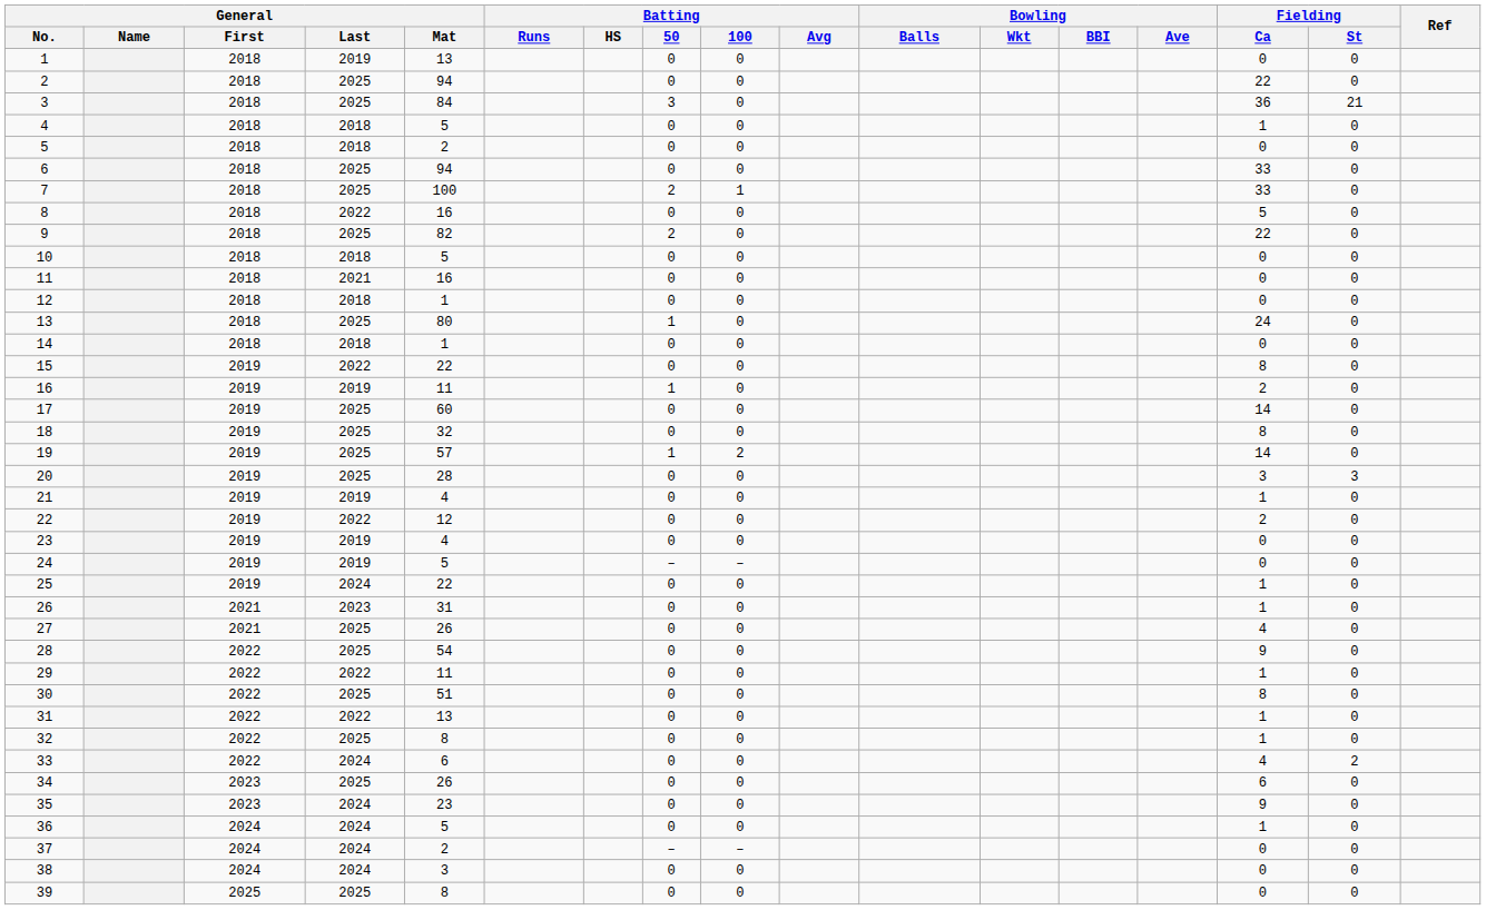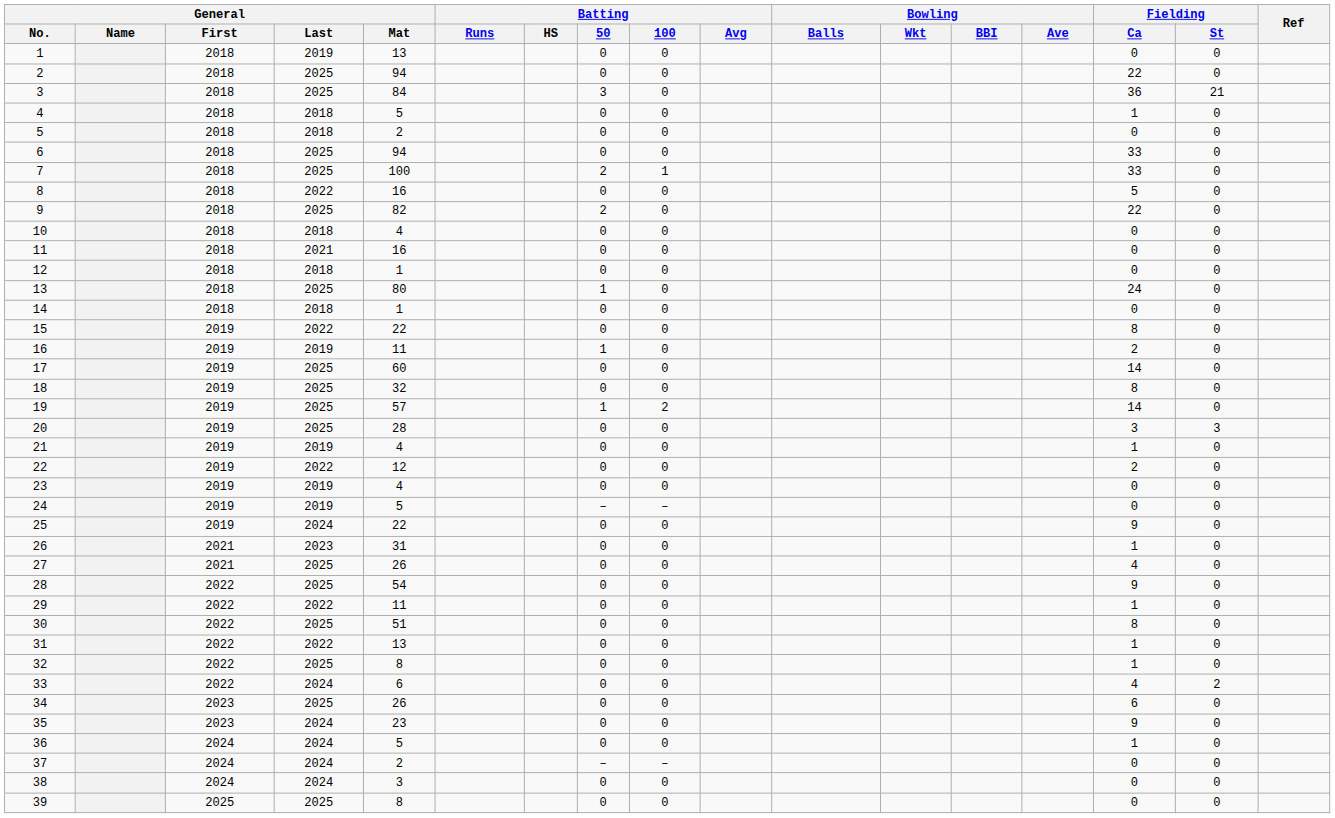 <table class="wikitable plainrowheaders sortable" style="text-align:center; font-size:100%" width="90%">
 <tr align="center">
 <th scope="col" colspan=5 class="unsortable">General</th>
 <th scope="col" colspan=5 class="unsortable"><a href='#'>Batting</a></th>
 <th scope="col" colspan=4 class="unsortable"><a href='#'>Bowling</a></th>
 <th scope="col" colspan=2 class="unsortable"><a href='#'>Fielding</a></th>
 <th scope="col" rowspan=2 class="unsortable">Ref</th>
 </tr>
 <tr align="center">
 <th scope="col">No.</th>
 <th scope="col">Name</th>
 <th scope="col">First</th>
 <th scope="col">Last</th>
 <th scope="col">Mat</th>
 <th scope="col"><a href='#'>Runs</a></th>
 <th scope="col">HS</th>
 <th scope="col"><a href='#'>50</a></th>
 <th scope="col"><a href='#'>100</a></th>
 <th scope="col"><a href='#'>Avg</a></th>
 <th scope="col"><a href='#'>Balls</a></th>
 <th scope="col"><a href='#'>Wkt</a></th>
 <th scope="col"><a href='#'>BBI</a></th>
 <th scope="col"><a href='#'>Ave</a></th>
 <th scope="col"><a href='#'>Ca</a></th>
 <th scope="col"><a href='#'>St</a></th>
 </tr>
 <tr align="center">
 <td>1</td>
 <th scope="row"></th>
 <td>2018</td>
 <td>2019</td>
 <td>13</td>
 <td></td>
 <td></td>
 <td>0</td>
 <td>0</td>
 <td></td>
 <td></td>
 <td></td>
 <td></td>
 <td></td>
 <td>0</td>
 <td>0</td>
 <td></td>
 </tr>
 <tr align="center">
 <td>2</td>
 <th scope="row"></th>
 <td>2018</td>
 <td>2025</td>
 <td>94</td>
 <td></td>
 <td></td>
 <td>0</td>
 <td>0</td>
 <td></td>
 <td></td>
 <td></td>
 <td></td>
 <td></td>
 <td>22</td>
 <td>0</td>
 <td></td>
 </tr>
 <tr align="center">
 <td>3</td>
 <th scope="row"></th>
 <td>2018</td>
 <td>2025</td>
 <td>84</td>
 <td></td>
 <td></td>
 <td>3</td>
 <td>0</td>
 <td></td>
 <td></td>
 <td></td>
 <td></td>
 <td></td>
 <td>36</td>
 <td>21</td>
 <td></td>
 </tr>
 <tr align="center">
 <td>4</td>
 <th scope="row"></th>
 <td>2018</td>
 <td>2018</td>
 <td>5</td>
 <td></td>
 <td></td>
 <td>0</td>
 <td>0</td>
 <td></td>
 <td></td>
 <td></td>
 <td></td>
 <td></td>
 <td>1</td>
 <td>0</td>
 <td></td>
 </tr>
 <tr align="center">
 <td>5</td>
 <th scope="row"></th>
 <td>2018</td>
 <td>2018</td>
 <td>2</td>
 <td></td>
 <td></td>
 <td>0</td>
 <td>0</td>
 <td></td>
 <td></td>
 <td></td>
 <td></td>
 <td></td>
 <td>0</td>
 <td>0</td>
 <td></td>
 </tr>
 <tr align="center">
 <td>6</td>
 <th scope="row"></th>
 <td>2018</td>
 <td>2025</td>
 <td>94</td>
 <td></td>
 <td></td>
 <td>0</td>
 <td>0</td>
 <td></td>
 <td></td>
 <td></td>
 <td></td>
 <td></td>
 <td>33</td>
 <td>0</td>
 <td></td>
 </tr>
 <tr align="center">
 <td>7</td>
 <th scope="row"></th>
 <td>2018</td>
 <td>2025</td>
 <td>100</td>
 <td></td>
 <td></td>
 <td>2</td>
 <td>1</td>
 <td></td>
 <td></td>
 <td></td>
 <td></td>
 <td></td>
 <td>33</td>
 <td>0</td>
 <td></td>
 </tr>
 <tr align="center">
 <td>8</td>
 <th scope="row"></th>
 <td>2018</td>
 <td>2022</td>
 <td>16</td>
 <td></td>
 <td></td>
 <td>0</td>
 <td>0</td>
 <td></td>
 <td></td>
 <td></td>
 <td></td>
 <td></td>
 <td>5</td>
 <td>0</td>
 <td></td>
 </tr>
 <tr align="center">
 <td>9</td>
 <th scope="row"></th>
 <td>2018</td>
 <td>2025</td>
 <td>82</td>
 <td></td>
 <td></td>
 <td>2</td>
 <td>0</td>
 <td></td>
 <td></td>
 <td></td>
 <td></td>
 <td></td>
 <td>22</td>
 <td>0</td>
 <td></td>
 </tr>
 <tr align="center">
 <td>10</td>
 <th scope="row"></th>
 <td>2018</td>
 <td>2018</td>
-<td>5</td>
+<td>4</td>
 <td></td>
 <td></td>
 <td>0</td>
 <td>0</td>
 <td></td>
 <td></td>
 <td></td>
 <td></td>
 <td></td>
 <td>0</td>
 <td>0</td>
 <td></td>
 </tr>
 <tr align="center">
 <td>11</td>
 <th scope="row"></th>
 <td>2018</td>
 <td>2021</td>
 <td>16</td>
 <td></td>
 <td></td>
 <td>0</td>
 <td>0</td>
 <td></td>
 <td></td>
 <td></td>
 <td></td>
 <td></td>
 <td>0</td>
 <td>0</td>
 <td></td>
 </tr>
 <tr align="center">
 <td>12</td>
 <th scope="row"></th>
 <td>2018</td>
 <td>2018</td>
 <td>1</td>
 <td></td>
 <td></td>
 <td>0</td>
 <td>0</td>
 <td></td>
 <td></td>
 <td></td>
 <td></td>
 <td></td>
 <td>0</td>
 <td>0</td>
 <td></td>
 </tr>
 <tr align="center">
 <td>13</td>
 <th scope="row"></th>
 <td>2018</td>
 <td>2025</td>
 <td>80</td>
 <td></td>
 <td></td>
 <td>1</td>
 <td>0</td>
 <td></td>
 <td></td>
 <td></td>
 <td></td>
 <td></td>
 <td>24</td>
 <td>0</td>
 <td></td>
 </tr>
 <tr align="center">
 <td>14</td>
 <th scope="row"></th>
 <td>2018</td>
 <td>2018</td>
 <td>1</td>
 <td></td>
 <td></td>
 <td>0</td>
 <td>0</td>
 <td></td>
 <td></td>
 <td></td>
 <td></td>
 <td></td>
 <td>0</td>
 <td>0</td>
 <td></td>
 </tr>
 <tr align="center">
 <td>15</td>
 <th scope="row"></th>
 <td>2019</td>
 <td>2022</td>
 <td>22</td>
 <td></td>
 <td></td>
 <td>0</td>
 <td>0</td>
 <td></td>
 <td></td>
 <td></td>
 <td></td>
 <td></td>
 <td>8</td>
 <td>0</td>
 <td></td>
 </tr>
 <tr align="center">
 <td>16</td>
 <th scope="row"></th>
 <td>2019</td>
 <td>2019</td>
 <td>11</td>
 <td></td>
 <td></td>
 <td>1</td>
 <td>0</td>
 <td></td>
 <td></td>
 <td></td>
 <td></td>
 <td></td>
 <td>2</td>
 <td>0</td>
 <td></td>
 </tr>
 <tr align="center">
 <td>17</td>
 <th scope="row"></th>
 <td>2019</td>
 <td>2025</td>
 <td>60</td>
 <td></td>
 <td></td>
 <td>0</td>
 <td>0</td>
 <td></td>
 <td></td>
 <td></td>
 <td></td>
 <td></td>
 <td>14</td>
 <td>0</td>
 <td></td>
 </tr>
 <tr align="center">
 <td>18</td>
 <th scope="row"></th>
 <td>2019</td>
 <td>2025</td>
 <td>32</td>
 <td></td>
 <td></td>
 <td>0</td>
 <td>0</td>
 <td></td>
 <td></td>
 <td></td>
 <td></td>
 <td></td>
 <td>8</td>
 <td>0</td>
 <td></td>
 </tr>
 <tr align="center">
 <td>19</td>
 <th scope="row"></th>
 <td>2019</td>
 <td>2025</td>
 <td>57</td>
 <td></td>
 <td></td>
 <td>1</td>
 <td>2</td>
 <td></td>
 <td></td>
 <td></td>
 <td></td>
 <td></td>
 <td>14</td>
 <td>0</td>
 <td></td>
 </tr>
 <tr align="center">
 <td>20</td>
 <th scope="row"></th>
 <td>2019</td>
 <td>2025</td>
 <td>28</td>
 <td></td>
 <td></td>
 <td>0</td>
 <td>0</td>
 <td></td>
 <td></td>
 <td></td>
 <td></td>
 <td></td>
 <td>3</td>
 <td>3</td>
 <td></td>
 </tr>
 <tr align="center">
 <td>21</td>
 <th scope="row"></th>
 <td>2019</td>
 <td>2019</td>
 <td>4</td>
 <td></td>
 <td></td>
 <td>0</td>
 <td>0</td>
 <td></td>
 <td></td>
 <td></td>
 <td></td>
 <td></td>
 <td>1</td>
 <td>0</td>
 <td></td>
 </tr>
 <tr align="center">
 <td>22</td>
 <th scope="row"></th>
 <td>2019</td>
 <td>2022</td>
 <td>12</td>
 <td></td>
 <td></td>
 <td>0</td>
 <td>0</td>
 <td></td>
 <td></td>
 <td></td>
 <td></td>
 <td></td>
 <td>2</td>
 <td>0</td>
 <td></td>
 </tr>
 <tr align="center">
 <td>23</td>
 <th scope="row"></th>
 <td>2019</td>
 <td>2019</td>
 <td>4</td>
 <td></td>
 <td></td>
 <td>0</td>
 <td>0</td>
 <td></td>
 <td></td>
 <td></td>
 <td></td>
 <td></td>
 <td>0</td>
 <td>0</td>
 <td></td>
 </tr>
 <tr align="center">
 <td>24</td>
 <th scope="row"></th>
 <td>2019</td>
 <td>2019</td>
 <td>5</td>
 <td></td>
 <td></td>
 <td>–</td>
 <td>–</td>
 <td></td>
 <td></td>
 <td></td>
 <td></td>
 <td></td>
 <td>0</td>
 <td>0</td>
 <td></td>
 </tr>
 <tr align="center">
 <td>25</td>
 <th scope="row"></th>
 <td>2019</td>
 <td>2024</td>
 <td>22</td>
 <td></td>
 <td></td>
 <td>0</td>
 <td>0</td>
 <td></td>
 <td></td>
 <td></td>
 <td></td>
 <td></td>
-<td>1</td>
+<td>9</td>
 <td>0</td>
 <td></td>
 </tr>
 <tr align="center">
 <td>26</td>
 <th scope="row"></th>
 <td>2021</td>
 <td>2023</td>
 <td>31</td>
 <td></td>
 <td></td>
 <td>0</td>
 <td>0</td>
 <td></td>
 <td></td>
 <td></td>
 <td></td>
 <td></td>
 <td>1</td>
 <td>0</td>
 <td></td>
 </tr>
 <tr align="center">
 <td>27</td>
 <th scope="row"></th>
 <td>2021</td>
 <td>2025</td>
 <td>26</td>
 <td></td>
 <td></td>
 <td>0</td>
 <td>0</td>
 <td></td>
 <td></td>
 <td></td>
 <td></td>
 <td></td>
 <td>4</td>
 <td>0</td>
 <td></td>
 </tr>
 <tr align="center">
 <td>28</td>
 <th scope="row"></th>
 <td>2022</td>
 <td>2025</td>
 <td>54</td>
 <td></td>
 <td></td>
 <td>0</td>
 <td>0</td>
 <td></td>
 <td></td>
 <td></td>
 <td></td>
 <td></td>
 <td>9</td>
 <td>0</td>
 <td></td>
 </tr>
 <tr align="center">
 <td>29</td>
 <th scope="row"></th>
 <td>2022</td>
 <td>2022</td>
 <td>11</td>
 <td></td>
 <td></td>
 <td>0</td>
 <td>0</td>
 <td></td>
 <td></td>
 <td></td>
 <td></td>
 <td></td>
 <td>1</td>
 <td>0</td>
 <td></td>
 </tr>
 <tr align="center">
 <td>30</td>
 <th scope="row"></th>
 <td>2022</td>
 <td>2025</td>
 <td>51</td>
 <td></td>
 <td></td>
 <td>0</td>
 <td>0</td>
 <td></td>
 <td></td>
 <td></td>
 <td></td>
 <td></td>
 <td>8</td>
 <td>0</td>
 <td></td>
 </tr>
 <tr align="center">
 <td>31</td>
 <th scope="row"></th>
 <td>2022</td>
 <td>2022</td>
 <td>13</td>
 <td></td>
 <td></td>
 <td>0</td>
 <td>0</td>
 <td></td>
 <td></td>
 <td></td>
 <td></td>
 <td></td>
 <td>1</td>
 <td>0</td>
 <td></td>
 </tr>
 <tr align="center">
 <td>32</td>
 <th scope="row"></th>
 <td>2022</td>
 <td>2025</td>
 <td>8</td>
 <td></td>
 <td></td>
 <td>0</td>
 <td>0</td>
 <td></td>
 <td></td>
 <td></td>
 <td></td>
 <td></td>
 <td>1</td>
 <td>0</td>
 <td></td>
 </tr>
 <tr align="center">
 <td>33</td>
 <th scope="row"></th>
 <td>2022</td>
 <td>2024</td>
 <td>6</td>
 <td></td>
 <td></td>
 <td>0</td>
 <td>0</td>
 <td></td>
 <td></td>
 <td></td>
 <td></td>
 <td></td>
 <td>4</td>
 <td>2</td>
 <td></td>
 </tr>
 <tr align="center">
 <td>34</td>
 <th scope="row"></th>
 <td>2023</td>
 <td>2025</td>
 <td>26</td>
 <td></td>
 <td></td>
 <td>0</td>
 <td>0</td>
 <td></td>
 <td></td>
 <td></td>
 <td></td>
 <td></td>
 <td>6</td>
 <td>0</td>
 <td></td>
 </tr>
 <tr align="center">
 <td>35</td>
 <th scope="row"></th>
 <td>2023</td>
 <td>2024</td>
 <td>23</td>
 <td></td>
 <td></td>
 <td>0</td>
 <td>0</td>
 <td></td>
 <td></td>
 <td></td>
 <td></td>
 <td></td>
 <td>9</td>
 <td>0</td>
 <td></td>
 </tr>
 <tr align="center">
 <td>36</td>
 <th scope="row"></th>
 <td>2024</td>
 <td>2024</td>
 <td>5</td>
 <td></td>
 <td></td>
 <td>0</td>
 <td>0</td>
 <td></td>
 <td></td>
 <td></td>
 <td></td>
 <td></td>
 <td>1</td>
 <td>0</td>
 <td></td>
 </tr>
 <tr align="center">
 <td>37</td>
 <th scope="row"></th>
 <td>2024</td>
 <td>2024</td>
 <td>2</td>
 <td></td>
 <td></td>
 <td>–</td>
 <td>–</td>
 <td></td>
 <td></td>
 <td></td>
 <td></td>
 <td></td>
 <td>0</td>
 <td>0</td>
 <td></td>
 </tr>
 <tr align="center">
 <td>38</td>
 <th scope="row"></th>
 <td>2024</td>
 <td>2024</td>
 <td>3</td>
 <td></td>
 <td></td>
 <td>0</td>
 <td>0</td>
 <td></td>
 <td></td>
 <td></td>
 <td></td>
 <td></td>
 <td>0</td>
 <td>0</td>
 <td></td>
 </tr>
 <tr align="center">
 <td>39</td>
 <th scope="row"></th>
 <td>2025</td>
 <td>2025</td>
 <td>8</td>
 <td></td>
 <td></td>
 <td>0</td>
 <td>0</td>
 <td></td>
 <td></td>
 <td></td>
 <td></td>
 <td></td>
 <td>0</td>
 <td>0</td>
 <td></td>
 </tr>
 </table>
